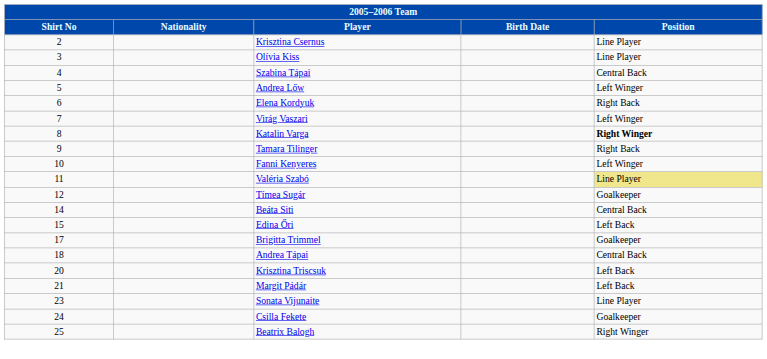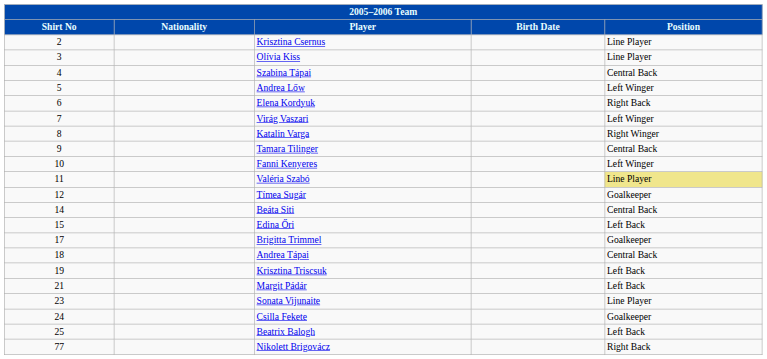 <table class="wikitable collapsible collapsed" style="width:100%">
 <tr>
 <th colspan=5 style="background-color:#0047AB;color:#E7FEFF;text-align:center;"><strong>2005–2006 Team</strong></th>
 </tr>
 <tr>
 <th style="color:#E7FEFF; background:#0047AB">Shirt No</th>
 <th style="color:#E7FEFF; background:#0047AB">Nationality</th>
 <th style="color:#E7FEFF; background:#0047AB">Player</th>
 <th style="color:#E7FEFF; background:#0047AB">Birth Date</th>
 <th style="color:#E7FEFF; background:#0047AB">Position</th>
 </tr>
 <tr>
 <td align=center>2</td>
 <td></td>
 <td><a href='#'>Krisztina Csernus</a></td>
 <td></td>
 <td>Line Player</td>
 </tr>
 <tr>
 <td align=center>3</td>
 <td></td>
 <td><a href='#'>Olívia Kiss</a></td>
 <td></td>
 <td>Line Player</td>
 </tr>
 <tr>
 <td align=center>4</td>
 <td></td>
 <td><a href='#'>Szabina Tápai</a></td>
 <td></td>
 <td>Central Back</td>
 </tr>
 <tr>
 <td align=center>5</td>
 <td></td>
 <td><a href='#'>Andrea Lőw</a></td>
 <td></td>
 <td>Left Winger</td>
 </tr>
 <tr>
 <td align=center>6</td>
 <td></td>
 <td><a href='#'>Elena Kordyuk</a></td>
 <td></td>
 <td>Right Back</td>
 </tr>
 <tr>
 <td align=center>7</td>
 <td></td>
 <td><a href='#'>Virág Vaszari</a></td>
 <td></td>
 <td>Left Winger</td>
 </tr>
 <tr>
 <td align=center>8</td>
 <td></td>
 <td><a href='#'>Katalin Varga</a></td>
 <td></td>
-<td><strong>Right Winger</strong></td>
+<td>Right Winger</td>
 </tr>
 <tr>
 <td align=center>9</td>
 <td></td>
 <td><a href='#'>Tamara Tilinger</a></td>
 <td></td>
-<td>Right Back</td>
+<td>Central Back</td>
 </tr>
 <tr>
 <td align=center>10</td>
 <td></td>
 <td><a href='#'>Fanni Kenyeres</a></td>
 <td></td>
 <td>Left Winger</td>
 </tr>
 <tr>
 <td align=center>11</td>
 <td></td>
 <td><a href='#'>Valéria Szabó</a></td>
 <td></td>
 <td style="background: khaki;">Line Player</td>
 </tr>
 <tr>
 <td align=center>12</td>
 <td></td>
 <td><a href='#'>Tímea Sugár</a></td>
 <td></td>
 <td>Goalkeeper</td>
 </tr>
 <tr>
 <td align=center>14</td>
 <td></td>
 <td><a href='#'>Beáta Siti</a></td>
 <td></td>
 <td>Central Back</td>
 </tr>
 <tr>
 <td align=center>15</td>
 <td></td>
 <td><a href='#'>Edina Őri</a></td>
 <td></td>
 <td>Left Back</td>
 </tr>
 <tr>
 <td align=center>17</td>
 <td></td>
 <td><a href='#'>Brigitta Trimmel</a></td>
 <td></td>
 <td>Goalkeeper</td>
 </tr>
 <tr>
 <td align=center>18</td>
 <td></td>
 <td><a href='#'>Andrea Tápai</a></td>
 <td></td>
 <td>Central Back</td>
 </tr>
 <tr>
-<td align=center>20</td>
+<td align=center>19</td>
 <td></td>
 <td><a href='#'>Krisztina Triscsuk</a></td>
 <td></td>
 <td>Left Back</td>
 </tr>
 <tr>
 <td align=center>21</td>
 <td></td>
 <td><a href='#'>Margit Pádár</a></td>
 <td></td>
 <td>Left Back</td>
 </tr>
 <tr>
 <td align=center>23</td>
 <td></td>
 <td><a href='#'>Sonata Vijunaite</a></td>
 <td></td>
 <td>Line Player</td>
 </tr>
 <tr>
 <td align=center>24</td>
 <td></td>
 <td><a href='#'>Csilla Fekete</a></td>
 <td></td>
 <td>Goalkeeper</td>
 </tr>
 <tr>
 <td align=center>25</td>
 <td></td>
 <td><a href='#'>Beatrix Balogh</a></td>
 <td></td>
-<td>Right Winger</td>
+<td>Left Back</td>
+</tr>
+<tr>
+<td align=center>77</td>
+<td></td>
+<td><a href='#'>Nikolett Brigovácz</a></td>
+<td></td>
+<td>Right Back</td>
 </tr>
 </table>
